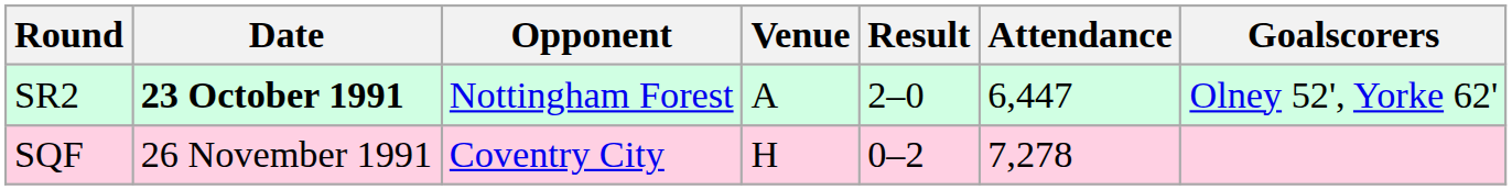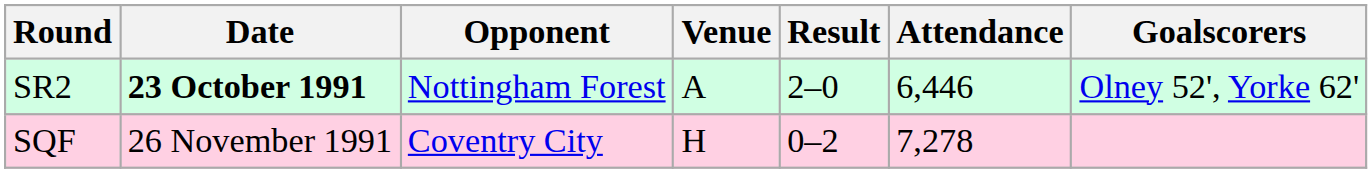 <table class="wikitable">
 <tr>
 <th>Round</th>
 <th>Date</th>
 <th>Opponent</th>
 <th>Venue</th>
 <th>Result</th>
 <th>Attendance</th>
 <th>Goalscorers</th>
 </tr>
 <tr style="background-color: #d0ffe3;">
 <td>SR2</td>
 <td><strong>23 October 1991</strong></td>
 <td><a href='#'>Nottingham Forest</a></td>
 <td>A</td>
 <td>2–0</td>
-<td>6,447</td>
+<td>6,446</td>
 <td><a href='#'>Olney</a> 52', <a href='#'>Yorke</a> 62'</td>
 </tr>
 <tr style="background-color: #ffd0e3;">
 <td>SQF</td>
 <td>26 November 1991</td>
 <td><a href='#'>Coventry City</a></td>
 <td>H</td>
 <td>0–2</td>
 <td>7,278</td>
 <td></td>
 </tr>
 </table>
